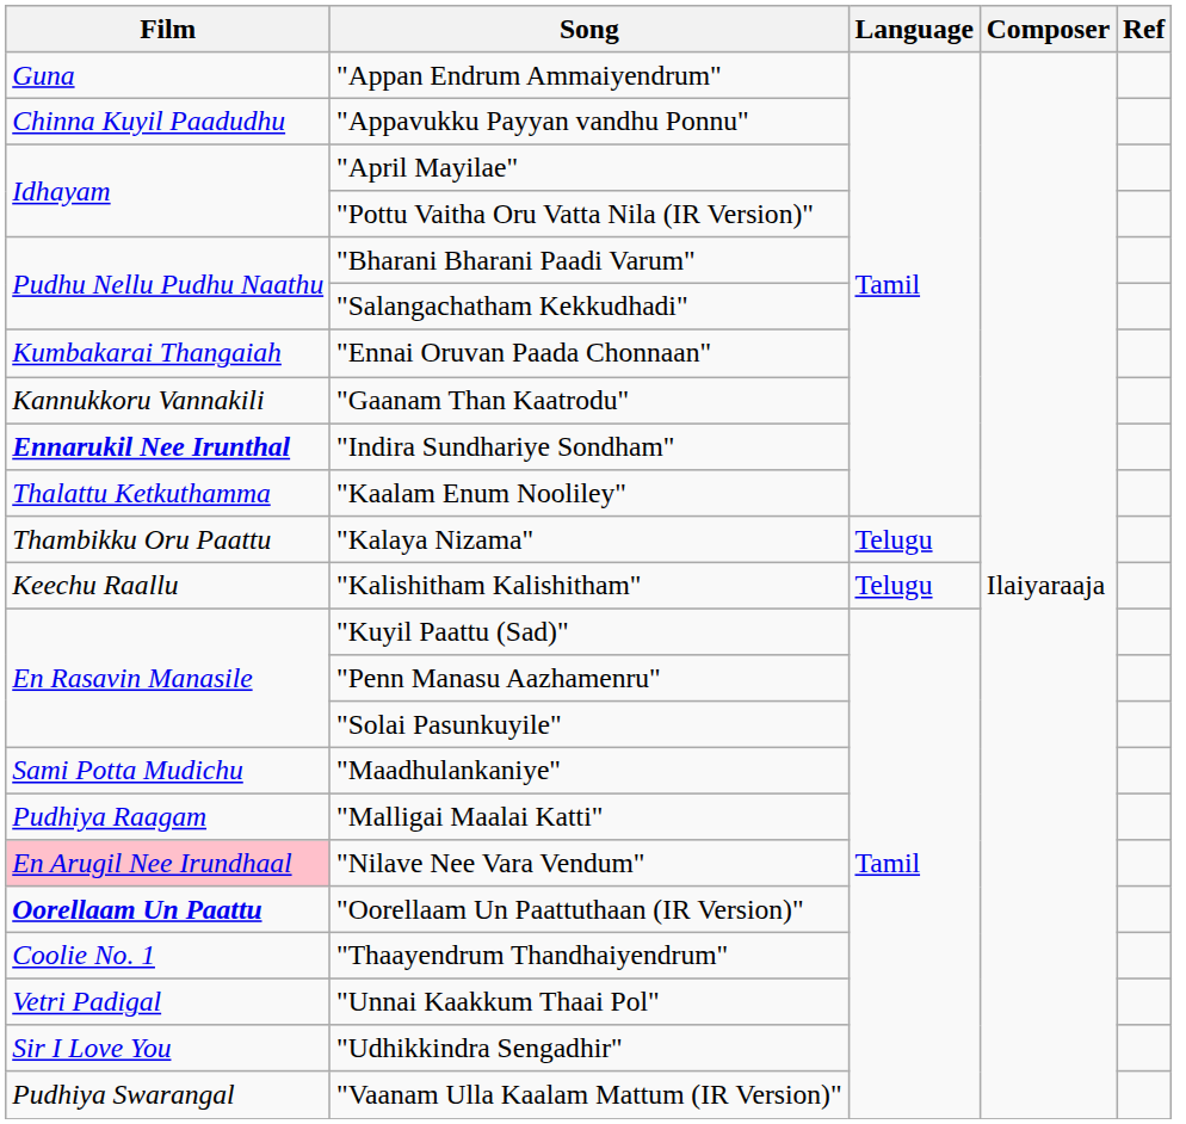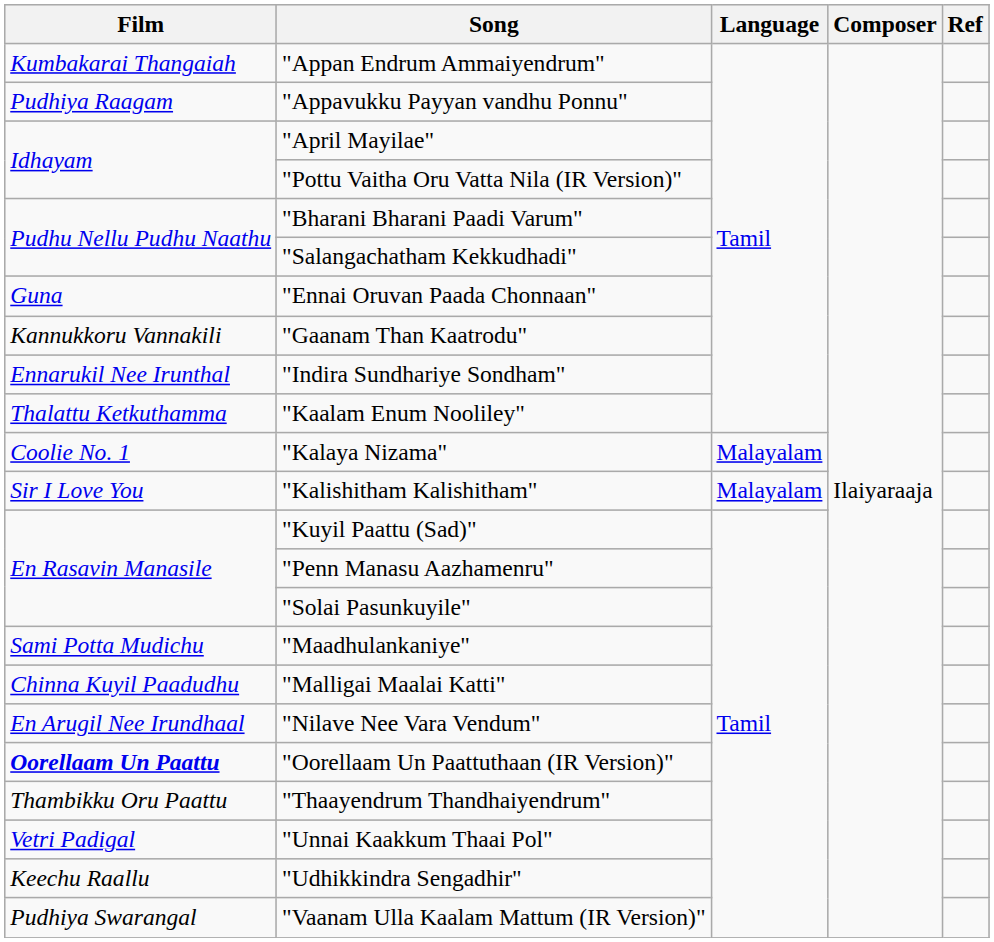 <table class="wikitable sortable" style="font-size:95%;">
 <tr>
 <th>Film</th>
 <th>Song</th>
 <th>Language</th>
 <th>Composer</th>
 <th>Ref</th>
 </tr>
 <tr>
-<td><em><a href='#'>Guna</a></em></td>
+<td><em><a href='#'>Kumbakarai Thangaiah</a></em></td>
 <td>"Appan Endrum Ammaiyendrum"</td>
 <td rowspan="10"><a href='#'>Tamil</a></td>
 <td rowspan="23">Ilaiyaraaja</td>
 <td></td>
 </tr>
 <tr>
-<td><em><a href='#'>Chinna Kuyil Paadudhu</a></em></td>
+<td><em><a href='#'>Pudhiya Raagam</a></em></td>
 <td>"Appavukku Payyan vandhu Ponnu"</td>
 <td></td>
 </tr>
 <tr>
 <td rowspan="2"><em><a href='#'>Idhayam</a></em></td>
 <td>"April Mayilae"</td>
 <td></td>
 </tr>
 <tr>
 <td>"Pottu Vaitha Oru Vatta Nila (IR Version)"</td>
 <td></td>
 </tr>
 <tr>
 <td rowspan="2"><em><a href='#'>Pudhu Nellu Pudhu Naathu</a></em></td>
 <td>"Bharani Bharani Paadi Varum"</td>
 <td></td>
 </tr>
 <tr>
 <td>"Salangachatham Kekkudhadi"</td>
 <td></td>
 </tr>
 <tr>
-<td><em><a href='#'>Kumbakarai Thangaiah</a></em></td>
+<td><em><a href='#'>Guna</a></em></td>
 <td>"Ennai Oruvan Paada Chonnaan"</td>
 <td></td>
 </tr>
 <tr>
 <td><em>Kannukkoru Vannakili</em></td>
 <td>"Gaanam Than Kaatrodu"</td>
 <td></td>
 </tr>
 <tr>
-<td><strong><em><a href='#'>Ennarukil Nee Irunthal</a></em></strong></td>
+<td><em><a href='#'>Ennarukil Nee Irunthal</a></em></td>
 <td>"Indira Sundhariye Sondham"</td>
 <td></td>
 </tr>
 <tr>
 <td><em><a href='#'>Thalattu Ketkuthamma</a></em></td>
 <td>"Kaalam Enum Nooliley"</td>
 <td></td>
 </tr>
 <tr>
-<td><em>Thambikku Oru Paattu</em></td>
+<td><em><a href='#'>Coolie No. 1</a></em></td>
 <td>"Kalaya Nizama"</td>
-<td><a href='#'>Telugu</a></td>
+<td><a href='#'>Malayalam</a></td>
 <td></td>
 </tr>
 <tr>
-<td><em>Keechu Raallu</em></td>
+<td><em><a href='#'>Sir I Love You</a></em></td>
 <td>"Kalishitham Kalishitham"</td>
-<td><a href='#'>Telugu</a></td>
+<td><a href='#'>Malayalam</a></td>
 <td></td>
 </tr>
 <tr>
 <td rowspan="3"><em><a href='#'>En Rasavin Manasile</a></em></td>
 <td>"Kuyil Paattu (Sad)"</td>
 <td rowspan="11"><a href='#'>Tamil</a></td>
 <td></td>
 </tr>
 <tr>
 <td>"Penn Manasu Aazhamenru"</td>
 <td></td>
 </tr>
 <tr>
 <td>"Solai Pasunkuyile"</td>
 <td></td>
 </tr>
 <tr>
 <td><em><a href='#'>Sami Potta Mudichu</a></em></td>
 <td>"Maadhulankaniye"</td>
 <td></td>
 </tr>
 <tr>
-<td><em><a href='#'>Pudhiya Raagam</a></em></td>
+<td><em><a href='#'>Chinna Kuyil Paadudhu</a></em></td>
 <td>"Malligai Maalai Katti"</td>
 <td></td>
 </tr>
 <tr>
-<td style="background: pink;"><em><a href='#'>En Arugil Nee Irundhaal</a></em></td>
+<td><em><a href='#'>En Arugil Nee Irundhaal</a></em></td>
 <td>"Nilave Nee Vara Vendum"</td>
 <td></td>
 </tr>
 <tr>
 <td><strong><em><a href='#'>Oorellaam Un Paattu</a></em></strong></td>
 <td>"Oorellaam Un Paattuthaan (IR Version)"</td>
 <td></td>
 </tr>
 <tr>
-<td><em><a href='#'>Coolie No. 1</a></em></td>
+<td><em>Thambikku Oru Paattu</em></td>
 <td>"Thaayendrum Thandhaiyendrum"</td>
 <td></td>
 </tr>
 <tr>
 <td><em><a href='#'>Vetri Padigal</a></em></td>
 <td>"Unnai Kaakkum Thaai Pol"</td>
 <td></td>
 </tr>
 <tr>
-<td><em><a href='#'>Sir I Love You</a></em></td>
+<td><em>Keechu Raallu</em></td>
 <td>"Udhikkindra Sengadhir"</td>
 <td></td>
 </tr>
 <tr>
 <td><em>Pudhiya Swarangal</em></td>
 <td>"Vaanam Ulla Kaalam Mattum (IR Version)"</td>
 <td></td>
 </tr>
 </table>
